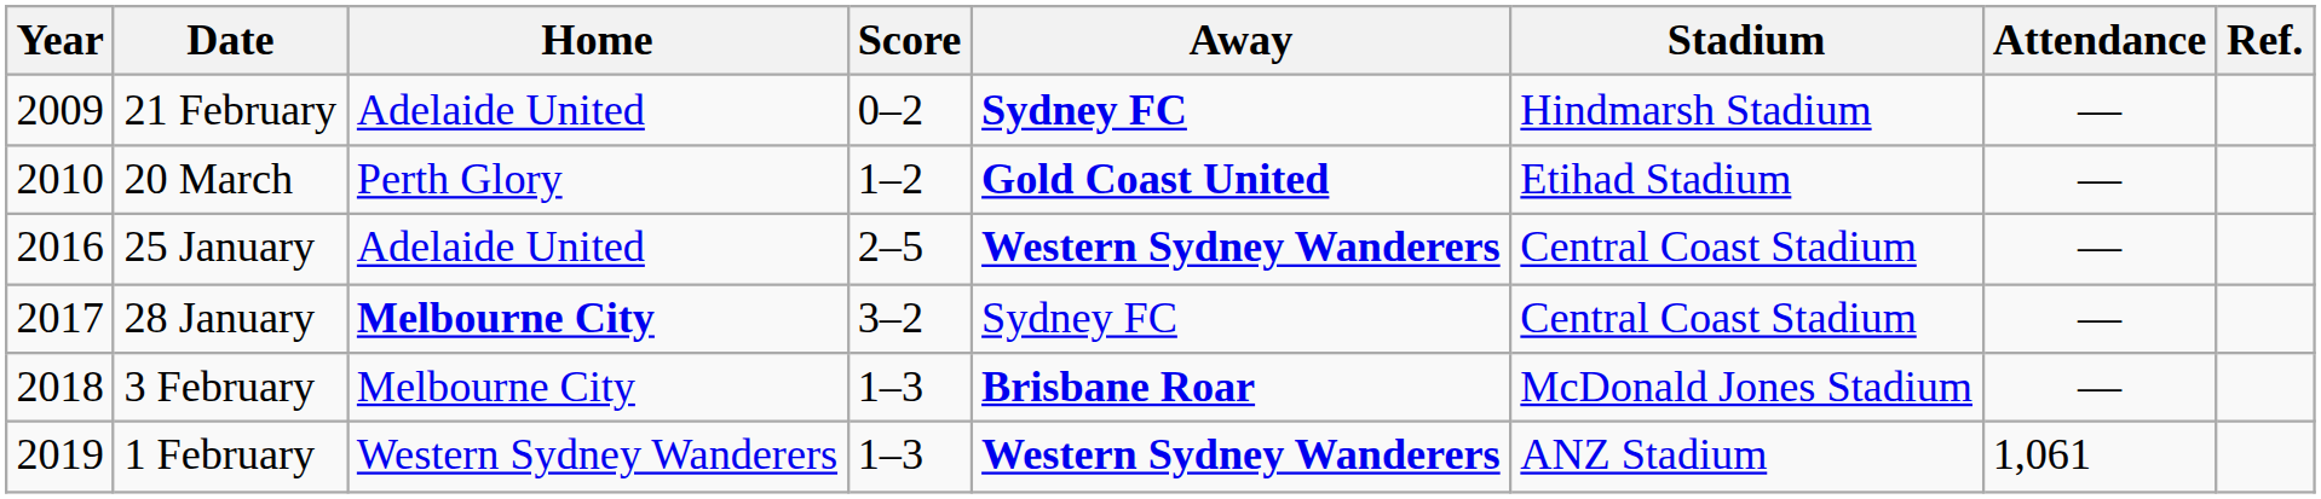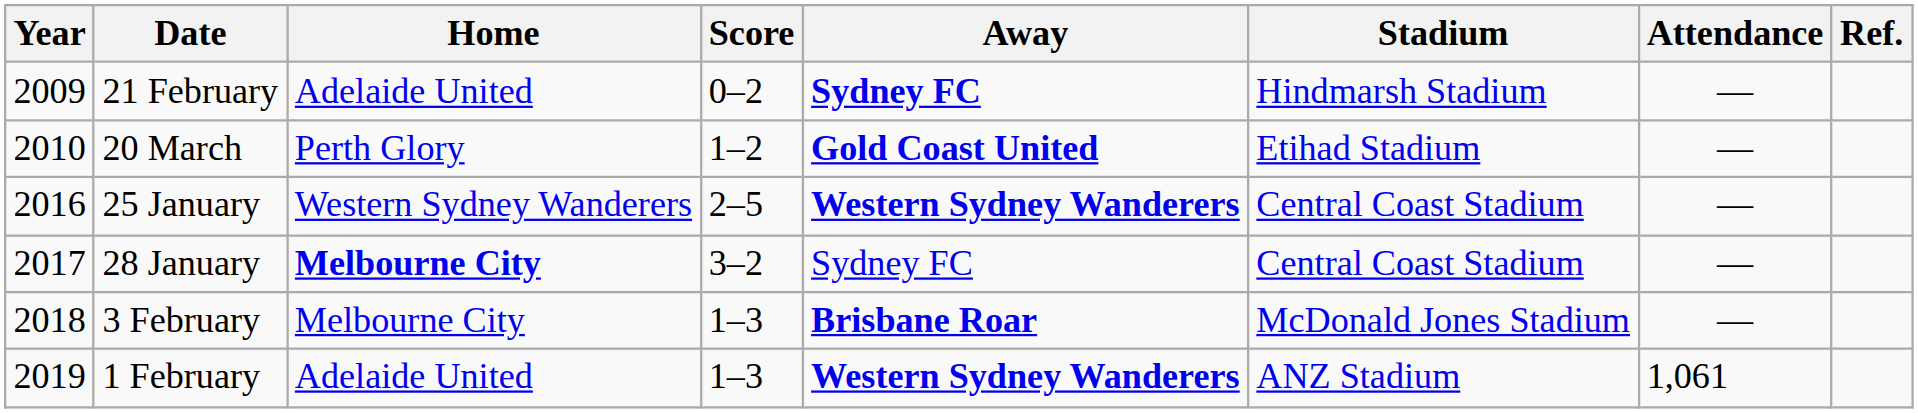 <table class="wikitable sortable" border="1">
 <tr>
 <th>Year</th>
 <th>Date</th>
 <th>Home</th>
 <th>Score</th>
 <th>Away</th>
 <th>Stadium</th>
 <th>Attendance</th>
 <th>Ref.</th>
 </tr>
 <tr>
 <td>2009</td>
 <td>21 February</td>
 <td><a href='#'>Adelaide United</a></td>
 <td>0–2</td>
 <td><strong><a href='#'>Sydney FC</a></strong></td>
 <td><a href='#'>Hindmarsh Stadium</a></td>
 <td align=center>—</td>
 <td></td>
 </tr>
 <tr>
 <td>2010</td>
 <td>20 March</td>
 <td><a href='#'>Perth Glory</a></td>
 <td>1–2</td>
 <td><strong><a href='#'>Gold Coast United</a></strong></td>
 <td><a href='#'>Etihad Stadium</a></td>
 <td align=center>—</td>
 <td></td>
 </tr>
 <tr>
 <td>2016</td>
 <td>25 January</td>
-<td><a href='#'>Adelaide United</a></td>
+<td><a href='#'>Western Sydney Wanderers</a></td>
 <td>2–5</td>
 <td><strong><a href='#'>Western Sydney Wanderers</a></strong></td>
 <td><a href='#'>Central Coast Stadium</a></td>
 <td align=center>—</td>
 <td></td>
 </tr>
 <tr>
 <td>2017</td>
 <td>28 January</td>
 <td><strong><a href='#'>Melbourne City</a></strong></td>
 <td>3–2</td>
 <td><a href='#'>Sydney FC</a></td>
 <td><a href='#'>Central Coast Stadium</a></td>
 <td align=center>—</td>
 <td></td>
 </tr>
 <tr>
 <td>2018</td>
 <td>3 February</td>
 <td><a href='#'>Melbourne City</a></td>
 <td>1–3</td>
 <td><strong><a href='#'>Brisbane Roar</a></strong></td>
 <td><a href='#'>McDonald Jones Stadium</a></td>
 <td align=center>—</td>
 <td></td>
 </tr>
 <tr>
 <td>2019</td>
 <td>1 February</td>
-<td><a href='#'>Western Sydney Wanderers</a></td>
+<td><a href='#'>Adelaide United</a></td>
 <td>1–3</td>
 <td><strong><a href='#'>Western Sydney Wanderers</a></strong></td>
 <td><a href='#'>ANZ Stadium</a></td>
 <td>1,061</td>
 <td></td>
 </tr>
 </table>
